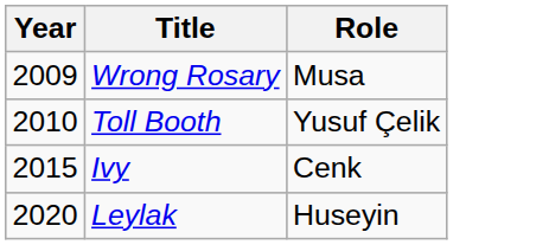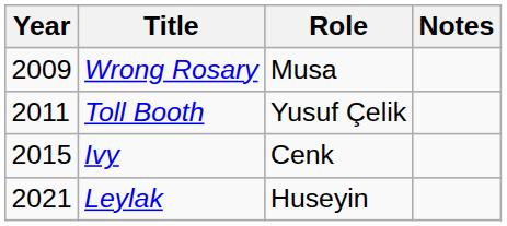 <table class="wikitable sortable">
 <tr>
 <th>Year</th>
 <th>Title</th>
 <th>Role</th>
+<th class="unsortable">Notes</th>
 </tr>
 <tr>
 <td>2009</td>
 <td><em><a href='#'>Wrong Rosary</a></em></td>
 <td>Musa</td>
+<td></td>
 </tr>
 <tr>
-<td>2010</td>
+<td>2011</td>
 <td><em><a href='#'>Toll Booth</a></em></td>
 <td>Yusuf Çelik</td>
+<td></td>
 </tr>
 <tr>
 <td>2015</td>
 <td><em><a href='#'>Ivy</a></em></td>
 <td>Cenk</td>
+<td></td>
 </tr>
 <tr>
-<td>2020</td>
+<td>2021</td>
 <td><em><a href='#'>Leylak</a></em></td>
 <td>Huseyin</td>
+<td></td>
 </tr>
 </table>
